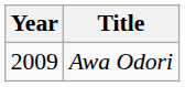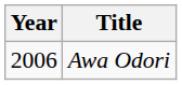 <table class="wikitable">
 <tr>
 <th>Year</th>
 <th>Title</th>
 </tr>
 <tr>
-<td>2009</td>
+<td>2006</td>
 <td><em>Awa Odori</em></td>
 </tr>
 </table>
